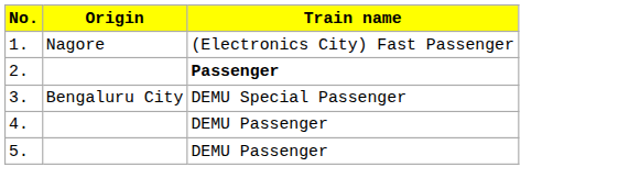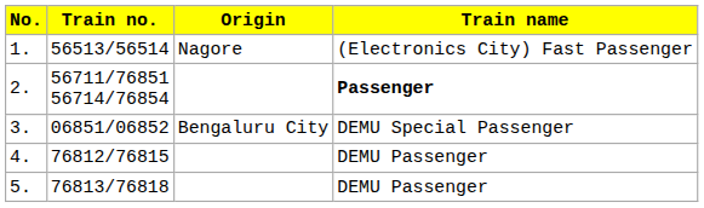 <table class="wikitable sortable" style="background:#fff;">
 <tr>
 <th style="background:yellow;">No.</th>
+<th ! style="background:yellow;">Train no.</th>
 <th ! style="background:yellow;">Origin</th>
 <th ! style="background:yellow;">Train name</th>
 </tr>
 <tr>
 <td>1.</td>
+<td>56513/56514</td>
 <td>Nagore</td>
 <td>(Electronics City) Fast Passenger</td>
 </tr>
 <tr>
 <td>2.</td>
+<td>56711/76851<br>56714/76854</td>
 <td></td>
 <td><strong>Passenger</strong></td>
 </tr>
 <tr>
 <td>3.</td>
+<td>06851/06852</td>
 <td>Bengaluru City</td>
 <td>DEMU Special Passenger</td>
 </tr>
 <tr>
 <td>4.</td>
+<td>76812/76815</td>
 <td></td>
 <td>DEMU Passenger</td>
 </tr>
 <tr>
 <td>5.</td>
+<td>76813/76818</td>
 <td></td>
 <td>DEMU Passenger</td>
 </tr>
 </table>
